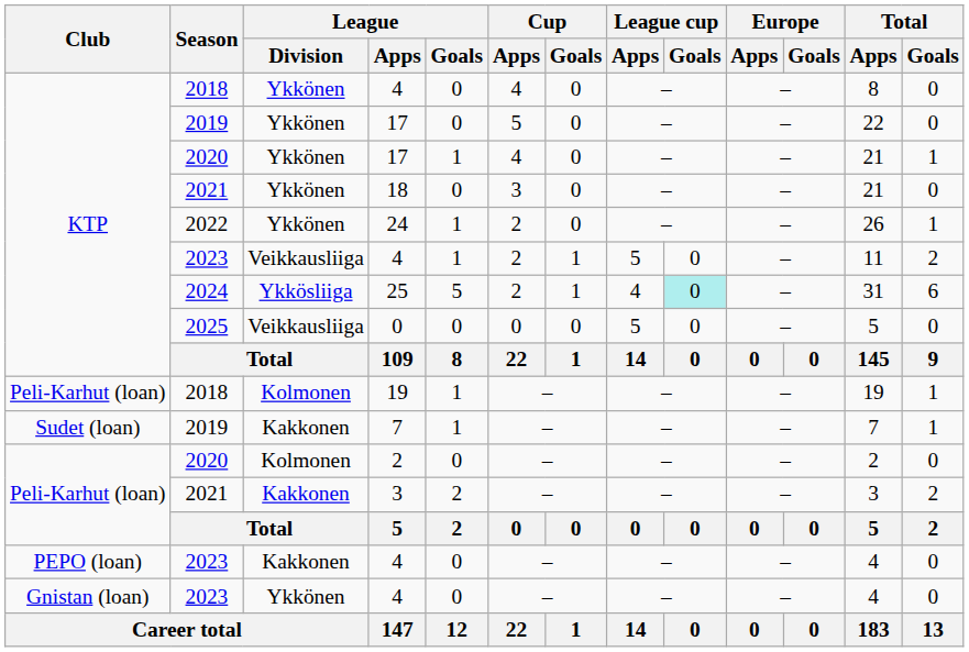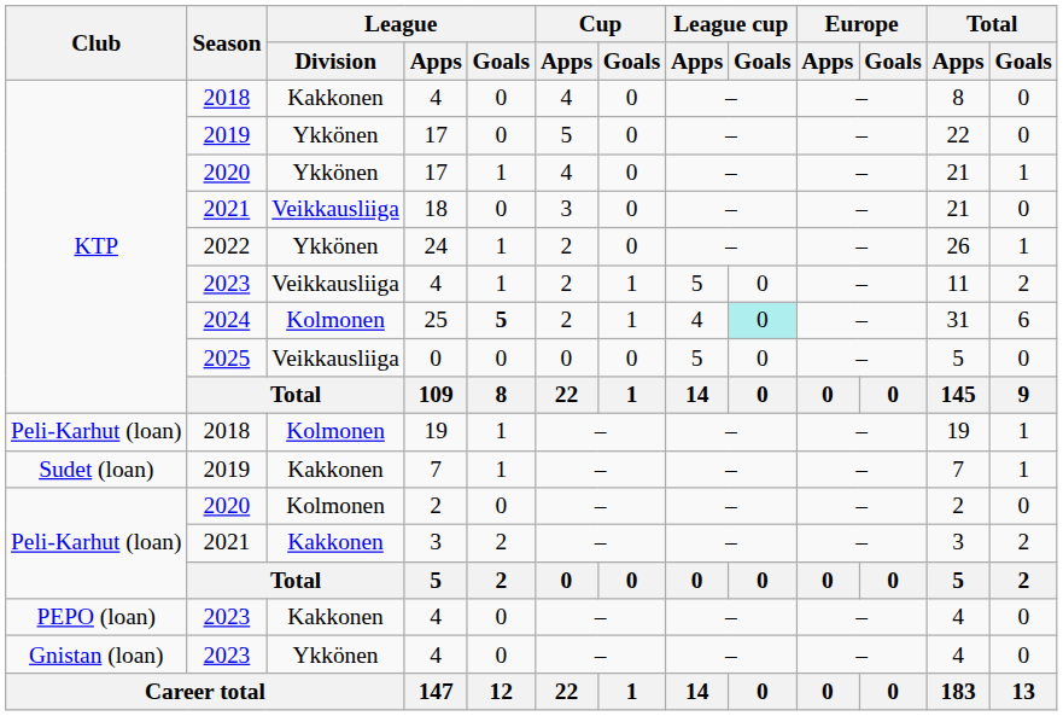 <table class="wikitable" style="text-align:center">
 <tr>
 <th rowspan="2">Club</th>
 <th rowspan="2">Season</th>
 <th colspan="3">League</th>
 <th colspan="2">Cup</th>
 <th colspan="2">League cup</th>
 <th colspan="2">Europe</th>
 <th colspan="2">Total</th>
 </tr>
 <tr>
 <th>Division</th>
 <th>Apps</th>
 <th>Goals</th>
 <th>Apps</th>
 <th>Goals</th>
 <th>Apps</th>
 <th>Goals</th>
 <th>Apps</th>
 <th>Goals</th>
 <th>Apps</th>
 <th>Goals</th>
 </tr>
 <tr>
 <td rowspan=9><a href='#'>KTP</a></td>
 <td><a href='#'>2018</a></td>
-<td><a href='#'>Ykkönen</a></td>
+<td>Kakkonen</td>
 <td>4</td>
 <td>0</td>
 <td>4</td>
 <td>0</td>
 <td colspan=2>–</td>
 <td colspan=2>–</td>
 <td>8</td>
 <td>0</td>
 </tr>
 <tr>
 <td><a href='#'>2019</a></td>
 <td>Ykkönen</td>
 <td>17</td>
 <td>0</td>
 <td>5</td>
 <td>0</td>
 <td colspan=2>–</td>
 <td colspan=2>–</td>
 <td>22</td>
 <td>0</td>
 </tr>
 <tr>
 <td><a href='#'>2020</a></td>
 <td>Ykkönen</td>
 <td>17</td>
 <td>1</td>
 <td>4</td>
 <td>0</td>
 <td colspan=2>–</td>
 <td colspan=2>–</td>
 <td>21</td>
 <td>1</td>
 </tr>
 <tr>
 <td><a href='#'>2021</a></td>
-<td>Ykkönen</td>
+<td><a href='#'>Veikkausliiga</a></td>
 <td>18</td>
 <td>0</td>
 <td>3</td>
 <td>0</td>
 <td colspan=2>–</td>
 <td colspan=2>–</td>
 <td>21</td>
 <td>0</td>
 </tr>
 <tr>
 <td>2022</td>
 <td>Ykkönen</td>
 <td>24</td>
 <td>1</td>
 <td>2</td>
 <td>0</td>
 <td colspan=2>–</td>
 <td colspan=2>–</td>
 <td>26</td>
 <td>1</td>
 </tr>
 <tr>
 <td><a href='#'>2023</a></td>
 <td>Veikkausliiga</td>
 <td>4</td>
 <td>1</td>
 <td>2</td>
 <td>1</td>
 <td>5</td>
 <td>0</td>
 <td colspan=2>–</td>
 <td>11</td>
 <td>2</td>
 </tr>
 <tr>
 <td><a href='#'>2024</a></td>
-<td><a href='#'>Ykkösliiga</a></td>
+<td><a href='#'>Kolmonen</a></td>
 <td>25</td>
-<td>5</td>
+<td><strong>5</strong></td>
 <td>2</td>
 <td>1</td>
 <td>4</td>
 <td style="background: paleturquoise;">0</td>
 <td colspan=2>–</td>
 <td>31</td>
 <td>6</td>
 </tr>
 <tr>
 <td><a href='#'>2025</a></td>
 <td>Veikkausliiga</td>
 <td>0</td>
 <td>0</td>
 <td>0</td>
 <td>0</td>
 <td>5</td>
 <td>0</td>
 <td colspan=2>–</td>
 <td>5</td>
 <td>0</td>
 </tr>
 <tr>
 <th colspan=2>Total</th>
 <th>109</th>
 <th>8</th>
 <th>22</th>
 <th>1</th>
 <th>14</th>
 <th>0</th>
 <th>0</th>
 <th>0</th>
 <th>145</th>
 <th>9</th>
 </tr>
 <tr>
 <td><a href='#'>Peli-Karhut</a> (loan)</td>
 <td>2018</td>
 <td><a href='#'>Kolmonen</a></td>
 <td>19</td>
 <td>1</td>
 <td colspan=2>–</td>
 <td colspan=2>–</td>
 <td colspan=2>–</td>
 <td>19</td>
 <td>1</td>
 </tr>
 <tr>
 <td><a href='#'>Sudet</a> (loan)</td>
 <td>2019</td>
 <td>Kakkonen</td>
 <td>7</td>
 <td>1</td>
 <td colspan=2>–</td>
 <td colspan=2>–</td>
 <td colspan=2>–</td>
 <td>7</td>
 <td>1</td>
 </tr>
 <tr>
 <td rowspan=3><a href='#'>Peli-Karhut</a> (loan)</td>
 <td><a href='#'>2020</a></td>
 <td>Kolmonen</td>
 <td>2</td>
 <td>0</td>
 <td colspan=2>–</td>
 <td colspan=2>–</td>
 <td colspan=2>–</td>
 <td>2</td>
 <td>0</td>
 </tr>
 <tr>
 <td>2021</td>
 <td><a href='#'>Kakkonen</a></td>
 <td>3</td>
 <td>2</td>
 <td colspan=2>–</td>
 <td colspan=2>–</td>
 <td colspan=2>–</td>
 <td>3</td>
 <td>2</td>
 </tr>
 <tr>
 <th colspan=2>Total</th>
 <th>5</th>
 <th>2</th>
 <th>0</th>
 <th>0</th>
 <th>0</th>
 <th>0</th>
 <th>0</th>
 <th>0</th>
 <th>5</th>
 <th>2</th>
 </tr>
 <tr>
 <td><a href='#'>PEPO</a> (loan)</td>
 <td><a href='#'>2023</a></td>
 <td>Kakkonen</td>
 <td>4</td>
 <td>0</td>
 <td colspan=2>–</td>
 <td colspan=2>–</td>
 <td colspan=2>–</td>
 <td>4</td>
 <td>0</td>
 </tr>
 <tr>
 <td><a href='#'>Gnistan</a> (loan)</td>
 <td><a href='#'>2023</a></td>
 <td>Ykkönen</td>
 <td>4</td>
 <td>0</td>
 <td colspan=2>–</td>
 <td colspan=2>–</td>
 <td colspan=2>–</td>
 <td>4</td>
 <td>0</td>
 </tr>
 <tr>
 <th colspan="3">Career total</th>
 <th>147</th>
 <th>12</th>
 <th>22</th>
 <th>1</th>
 <th>14</th>
 <th>0</th>
 <th>0</th>
 <th>0</th>
 <th>183</th>
 <th>13</th>
 </tr>
 </table>
